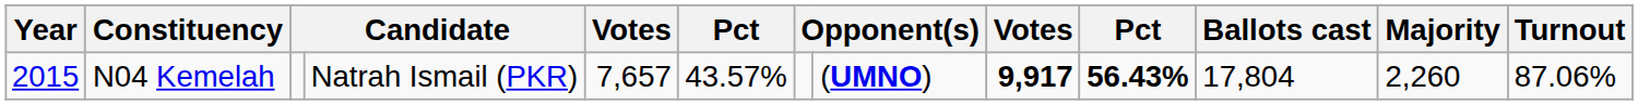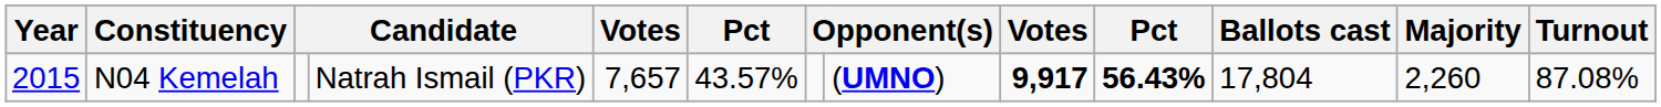 <table class="wikitable" style="margin:0.5em ; font-size:95%">
 <tr>
 <th>Year</th>
 <th>Constituency</th>
 <th colspan=2>Candidate</th>
 <th>Votes</th>
 <th>Pct</th>
 <th colspan=2>Opponent(s)</th>
 <th>Votes</th>
 <th>Pct</th>
 <th>Ballots cast</th>
 <th>Majority</th>
 <th>Turnout</th>
 </tr>
 <tr>
 <td><a href='#'>2015</a></td>
 <td>N04 <a href='#'>Kemelah</a></td>
 <td></td>
 <td>Natrah Ismail (<a href='#'>PKR</a>)</td>
 <td align="right">7,657</td>
 <td>43.57%</td>
 <td></td>
 <td> (<a href='#'><strong>UMNO</strong></a>)</td>
 <td align="right"><strong>9,917</strong></td>
 <td><strong>56.43%</strong></td>
 <td>17,804</td>
 <td>2,260</td>
-<td>87.06%</td>
+<td>87.08%</td>
 </tr>
 </table>
